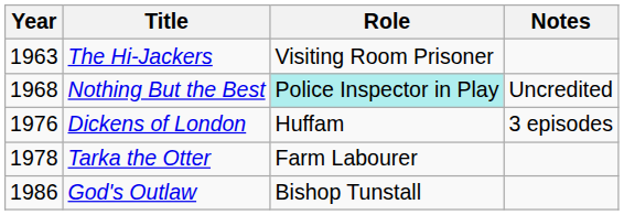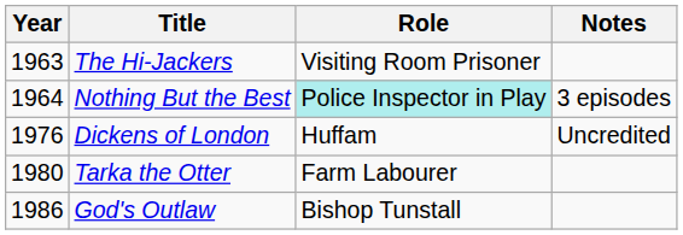 <table class="wikitable">
 <tr>
 <th>Year</th>
 <th>Title</th>
 <th>Role</th>
 <th>Notes</th>
 </tr>
 <tr>
 <td>1963</td>
 <td><em><a href='#'>The Hi-Jackers</a></em></td>
 <td>Visiting Room Prisoner</td>
 <td></td>
 </tr>
 <tr>
-<td>1968</td>
+<td>1964</td>
 <td><em><a href='#'>Nothing But the Best</a></em></td>
 <td style="background: paleturquoise;">Police Inspector in Play</td>
-<td>Uncredited</td>
+<td>3 episodes</td>
 </tr>
 <tr>
 <td>1976</td>
 <td><em><a href='#'>Dickens of London</a></em></td>
 <td>Huffam</td>
-<td>3 episodes</td>
+<td>Uncredited</td>
 </tr>
 <tr>
-<td>1978</td>
+<td>1980</td>
 <td><em><a href='#'>Tarka the Otter</a></em></td>
 <td>Farm Labourer</td>
 <td></td>
 </tr>
 <tr>
 <td>1986</td>
 <td><em><a href='#'>God's Outlaw</a></em></td>
 <td>Bishop Tunstall</td>
 <td></td>
 </tr>
 </table>
